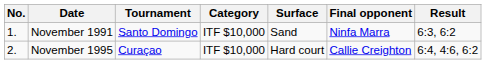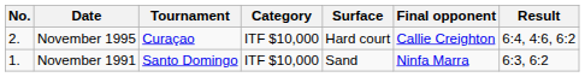 <table class="wikitable">
 <tr>
 <th>No.</th>
 <th>Date</th>
 <th>Tournament</th>
 <th>Category</th>
 <th>Surface</th>
 <th>Final opponent</th>
 <th>Result</th>
 </tr>
 <tr>
+<td>2.</td>
+<td>November 1995</td>
+<td><a href='#'>Curaçao</a></td>
+<td>ITF $10,000</td>
+<td>Hard court</td>
+<td> <a href='#'>Callie Creighton</a></td>
+<td>6:4, 4:6, 6:2</td>
+</tr>
+<tr>
 <td>1.</td>
 <td>November 1991</td>
 <td><a href='#'>Santo Domingo</a></td>
 <td>ITF $10,000</td>
 <td>Sand</td>
 <td> <a href='#'>Ninfa Marra</a></td>
 <td>6:3, 6:2</td>
 </tr>
-<tr>
-<td>2.</td>
-<td>November 1995</td>
-<td><a href='#'>Curaçao</a></td>
-<td>ITF $10,000</td>
-<td>Hard court</td>
-<td> <a href='#'>Callie Creighton</a></td>
-<td>6:4, 4:6, 6:2</td>
-</tr>
 </table>
